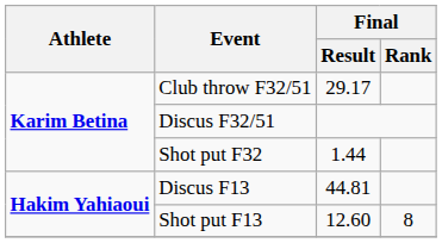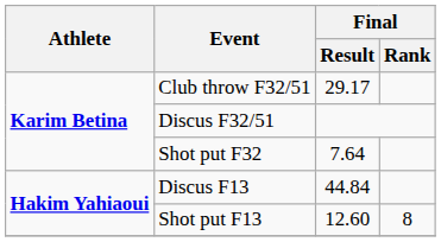 <table class="wikitable" style="text-align:center; font-size:90%">
 <tr>
 <th rowspan="2">Athlete</th>
 <th rowspan="2">Event</th>
 <th colspan="2">Final</th>
 </tr>
 <tr>
 <th>Result</th>
 <th>Rank</th>
 </tr>
 <tr>
 <td align="left" rowspan="3"><strong><a href='#'>Karim Betina</a></strong></td>
 <td align=left>Club throw F32/51</td>
 <td>29.17</td>
 <td></td>
 </tr>
 <tr>
 <td align=left>Discus F32/51</td>
 <td colspan=2></td>
 </tr>
 <tr>
 <td align=left>Shot put F32</td>
-<td>1.44 <strong></strong></td>
+<td>7.64 <strong></strong></td>
 <td></td>
 </tr>
 <tr>
 <td align="left" rowspan="2"><strong><a href='#'>Hakim Yahiaoui</a></strong></td>
 <td align=left>Discus F13</td>
-<td>44.81</td>
+<td>44.84</td>
 <td></td>
 </tr>
 <tr>
 <td align=left>Shot put F13</td>
 <td>12.60</td>
 <td>8</td>
 </tr>
 <tr>
 </tr>
 </table>
